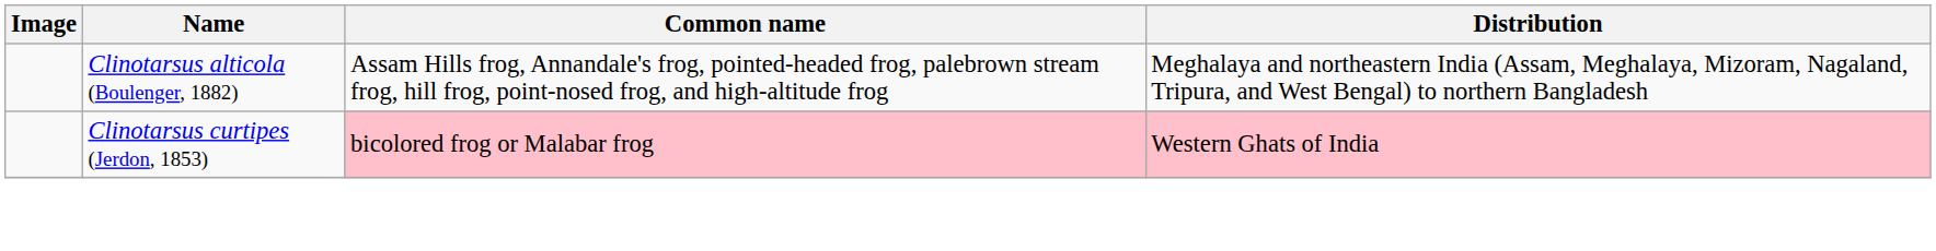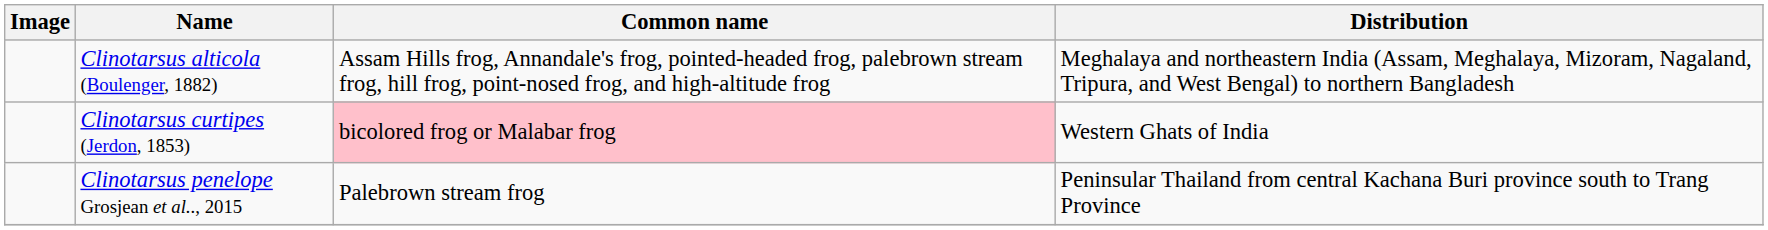 <table class="wikitable sortable">
 <tr>
 <th>Image</th>
 <th>Name</th>
 <th>Common name</th>
 <th>Distribution</th>
 </tr>
 <tr>
 <td></td>
 <td><em><a href='#'>Clinotarsus alticola</a></em> <small>(<a href='#'>Boulenger</a>, 1882)</small></td>
 <td>Assam Hills frog, Annandale's frog, pointed-headed frog, palebrown stream frog, hill frog, point-nosed frog, and high-altitude frog</td>
 <td>Meghalaya and northeastern India (Assam, Meghalaya, Mizoram, Nagaland, Tripura, and West Bengal) to northern Bangladesh</td>
 </tr>
 <tr>
 <td></td>
 <td><em><a href='#'>Clinotarsus curtipes</a></em> <small>(<a href='#'>Jerdon</a>, 1853)</small></td>
 <td style="background: pink;">bicolored frog or Malabar frog</td>
-<td style="background: pink;">Western Ghats of India</td>
+<td>Western Ghats of India</td>
+</tr>
+<tr>
+<td></td>
+<td><em><a href='#'>Clinotarsus penelope</a></em> <small>Grosjean <em>et al.</em>., 2015</small></td>
+<td>Palebrown stream frog</td>
+<td>Peninsular Thailand from central Kachana Buri province south to Trang Province</td>
 </tr>
 <tr>
 </tr>
 </table>
